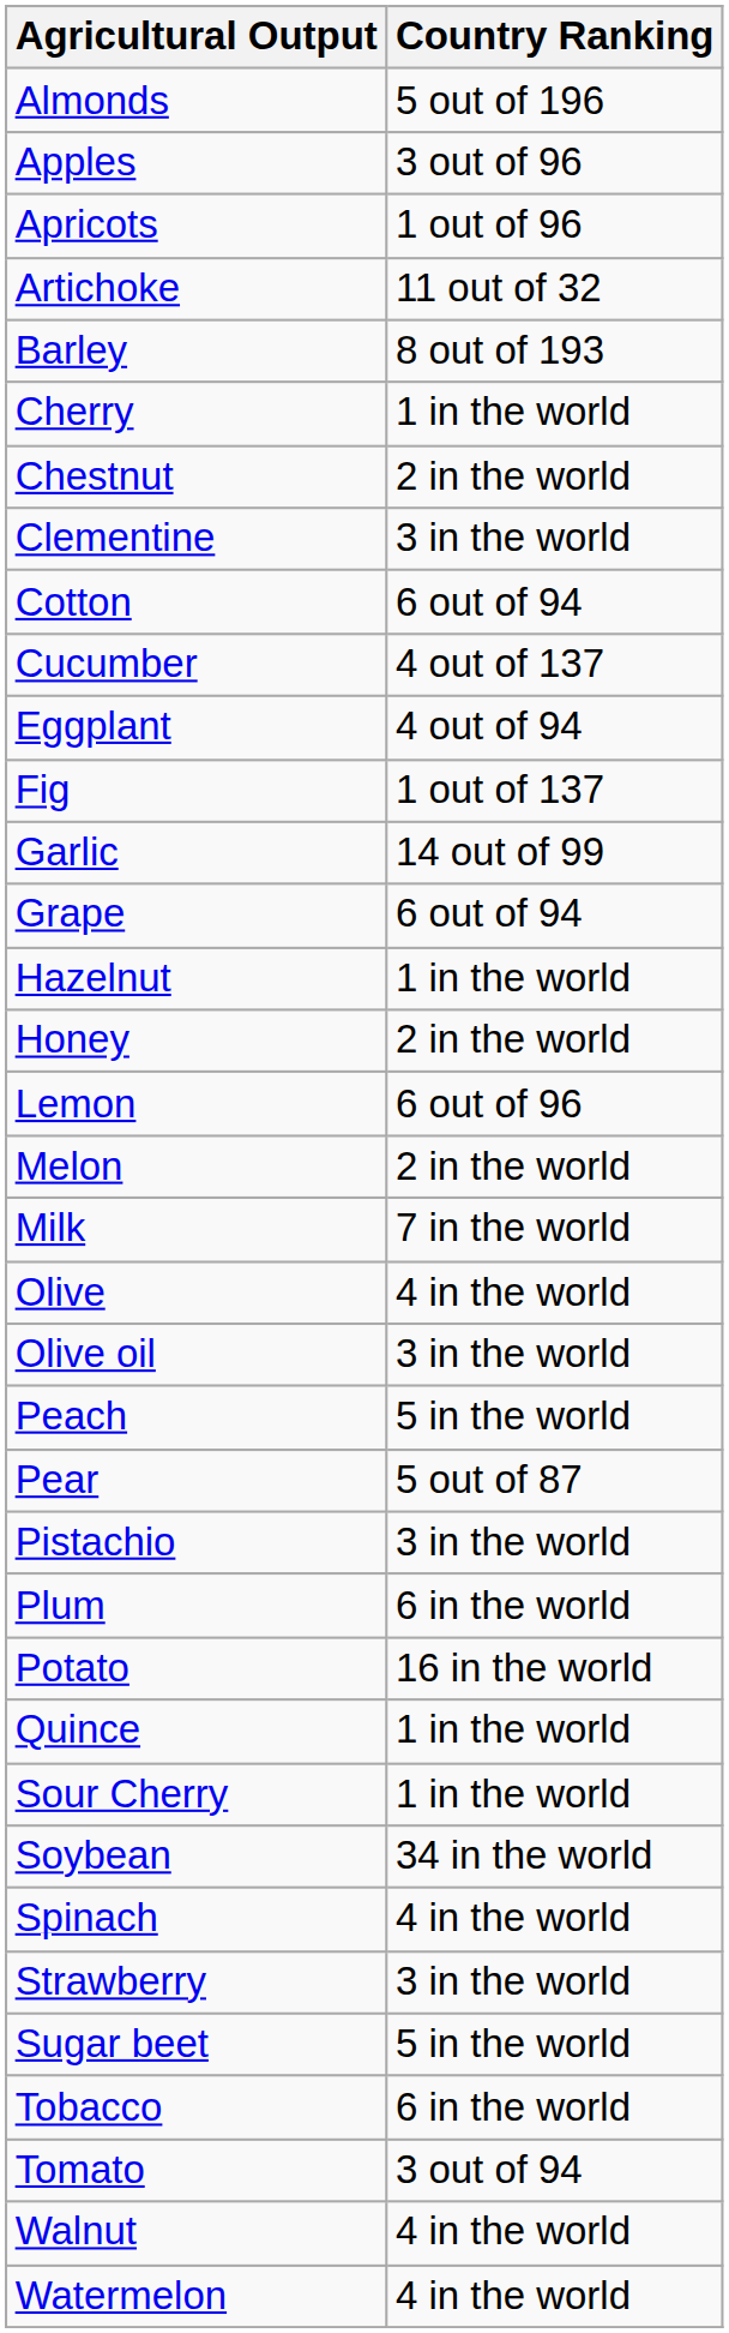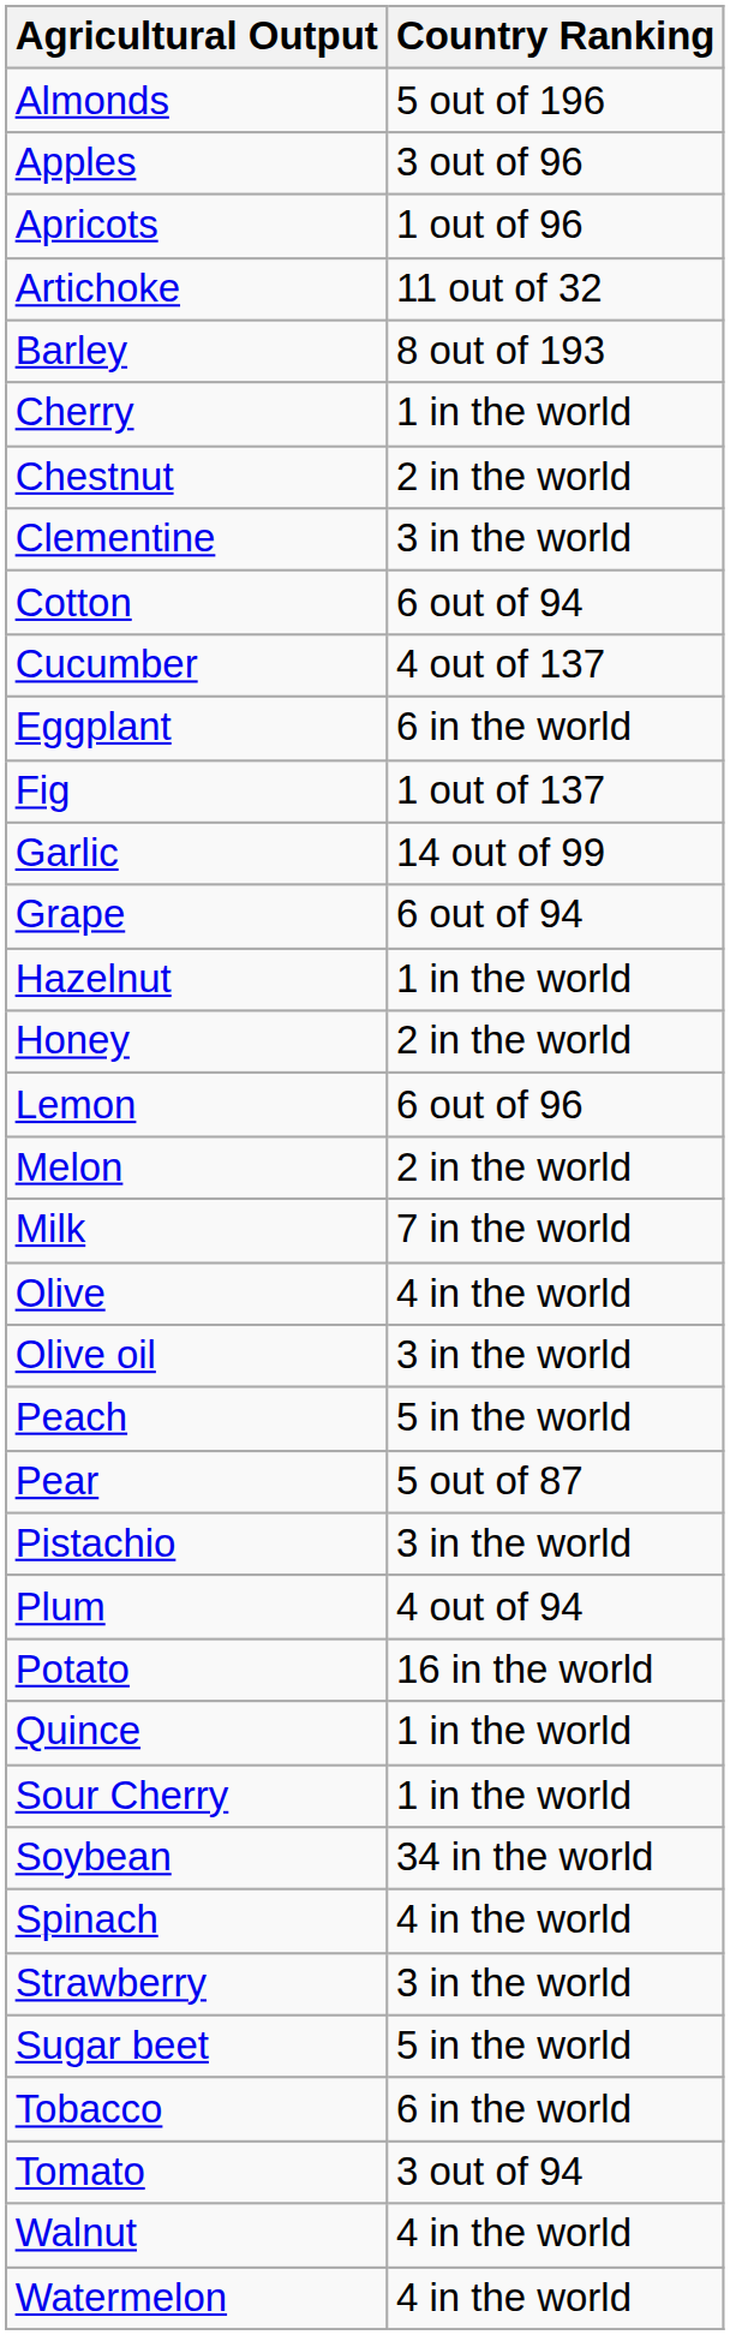 <table class="wikitable">
 <tr>
 <th>Agricultural Output</th>
 <th>Country Ranking</th>
 </tr>
 <tr>
 <td><a href='#'>Almonds</a></td>
 <td>5 out of 196</td>
 </tr>
 <tr>
 <td><a href='#'>Apples</a></td>
 <td>3 out of 96</td>
 </tr>
 <tr>
 <td><a href='#'>Apricots</a></td>
 <td>1 out of 96</td>
 </tr>
 <tr>
 <td><a href='#'>Artichoke</a></td>
 <td>11 out of 32</td>
 </tr>
 <tr>
 <td><a href='#'>Barley</a></td>
 <td>8 out of 193</td>
 </tr>
 <tr>
 <td><a href='#'>Cherry</a></td>
 <td>1 in the world</td>
 </tr>
 <tr>
 <td><a href='#'>Chestnut</a></td>
 <td>2 in the world</td>
 </tr>
 <tr>
 <td><a href='#'>Clementine</a></td>
 <td>3 in the world</td>
 </tr>
 <tr>
 <td><a href='#'>Cotton</a></td>
 <td>6 out of 94</td>
 </tr>
 <tr>
 <td><a href='#'>Cucumber</a></td>
 <td>4 out of 137</td>
 </tr>
 <tr>
 <td><a href='#'>Eggplant</a></td>
-<td>4 out of 94</td>
+<td>6 in the world</td>
 </tr>
 <tr>
 <td><a href='#'>Fig</a></td>
 <td>1 out of 137</td>
 </tr>
 <tr>
 <td><a href='#'>Garlic</a></td>
 <td>14 out of 99</td>
 </tr>
 <tr>
 <td><a href='#'>Grape</a></td>
 <td>6 out of 94</td>
 </tr>
 <tr>
 <td><a href='#'>Hazelnut</a></td>
 <td>1 in the world</td>
 </tr>
 <tr>
 <td><a href='#'>Honey</a></td>
 <td>2 in the world</td>
 </tr>
 <tr>
 <td><a href='#'>Lemon</a></td>
 <td>6 out of 96</td>
 </tr>
 <tr>
 <td><a href='#'>Melon</a></td>
 <td>2 in the world</td>
 </tr>
 <tr>
 <td><a href='#'>Milk</a></td>
 <td>7 in the world</td>
 </tr>
 <tr>
 <td><a href='#'>Olive</a></td>
 <td>4 in the world</td>
 </tr>
 <tr>
 <td><a href='#'>Olive oil</a></td>
 <td>3 in the world</td>
 </tr>
 <tr>
 <td><a href='#'>Peach</a></td>
 <td>5 in the world</td>
 </tr>
 <tr>
 <td><a href='#'>Pear</a></td>
 <td>5 out of 87</td>
 </tr>
 <tr>
 <td><a href='#'>Pistachio</a></td>
 <td>3 in the world</td>
 </tr>
 <tr>
 <td><a href='#'>Plum</a></td>
-<td>6 in the world</td>
+<td>4 out of 94</td>
 </tr>
 <tr>
 <td><a href='#'>Potato</a></td>
 <td>16 in the world</td>
 </tr>
 <tr>
 <td><a href='#'>Quince</a></td>
 <td>1 in the world</td>
 </tr>
 <tr>
 <td><a href='#'>Sour Cherry</a></td>
 <td>1 in the world</td>
 </tr>
 <tr>
 <td><a href='#'>Soybean</a></td>
 <td>34 in the world</td>
 </tr>
 <tr>
 <td><a href='#'>Spinach</a></td>
 <td>4 in the world</td>
 </tr>
 <tr>
 <td><a href='#'>Strawberry</a></td>
 <td>3 in the world</td>
 </tr>
 <tr>
 <td><a href='#'>Sugar beet</a></td>
 <td>5 in the world</td>
 </tr>
 <tr>
 <td><a href='#'>Tobacco</a></td>
 <td>6 in the world</td>
 </tr>
 <tr>
 <td><a href='#'>Tomato</a></td>
 <td>3 out of 94</td>
 </tr>
 <tr>
 <td><a href='#'>Walnut</a></td>
 <td>4 in the world</td>
 </tr>
 <tr>
 <td><a href='#'>Watermelon</a></td>
 <td>4 in the world</td>
 </tr>
 <tr>
 </tr>
 </table>
